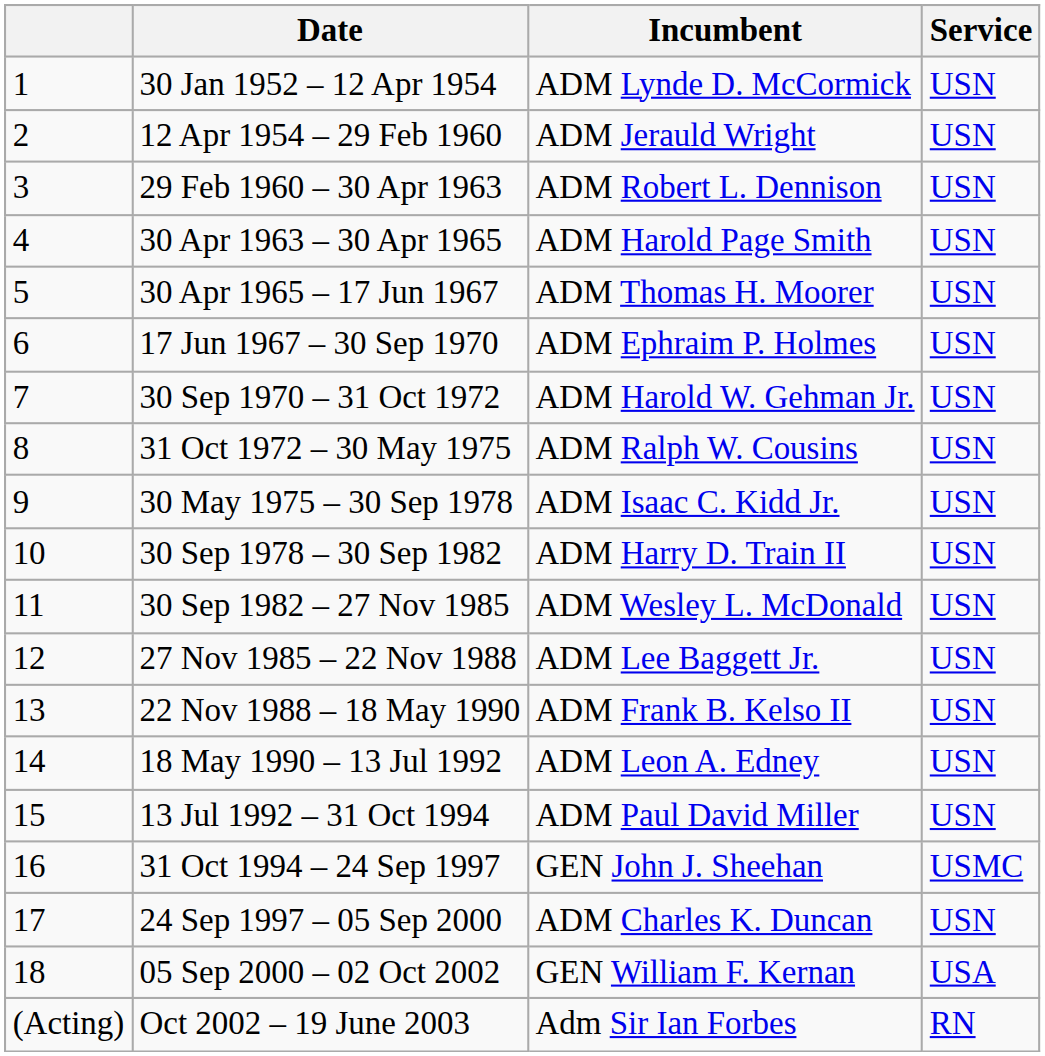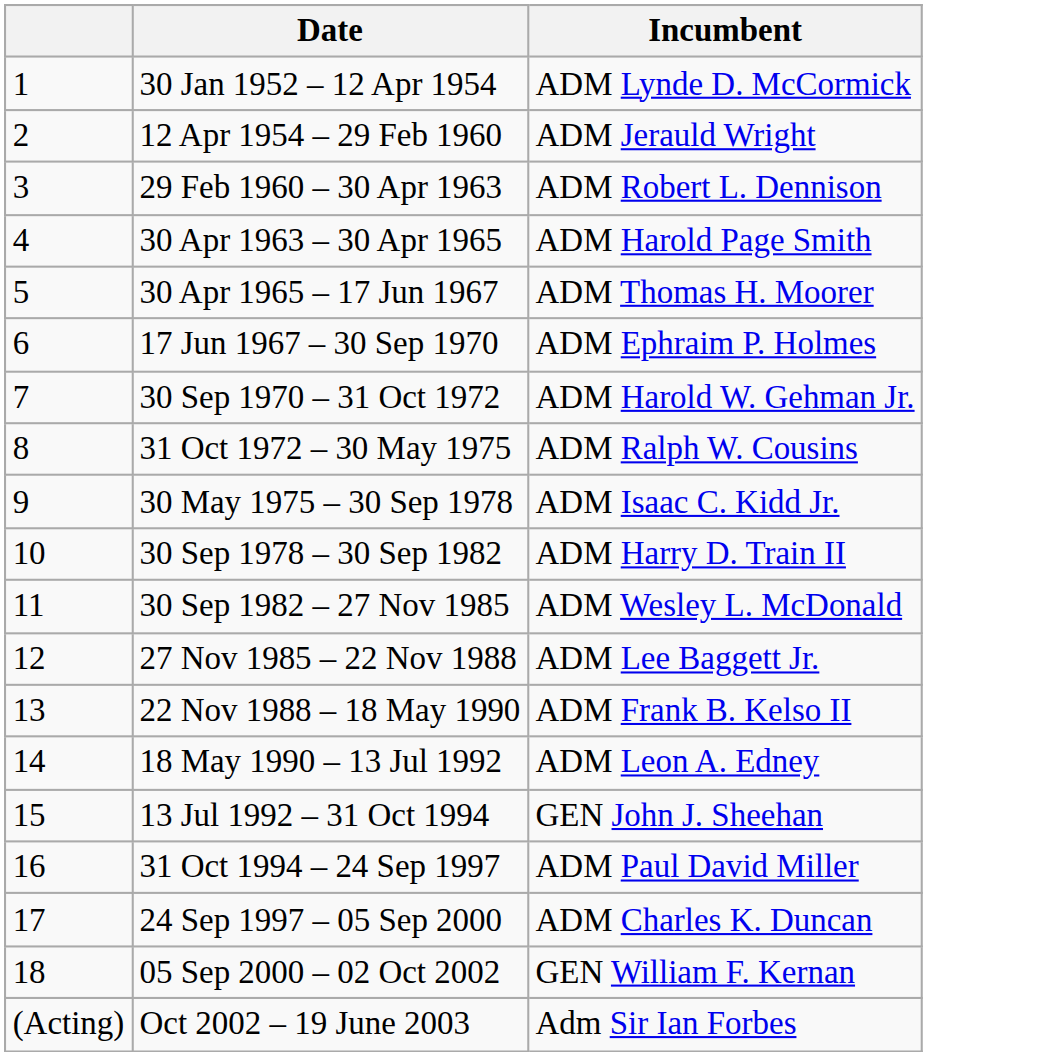 <table class=wikitable>
 <tr>
 <th></th>
 <th>Date</th>
 <th>Incumbent</th>
-<th>Service</th>
 </tr>
 <tr>
 <td>1</td>
 <td>30 Jan 1952 – 12 Apr 1954</td>
 <td>ADM <a href='#'>Lynde D. McCormick</a></td>
-<td><a href='#'>USN</a></td>
 </tr>
 <tr>
 <td>2</td>
 <td>12 Apr 1954 – 29 Feb 1960</td>
 <td>ADM <a href='#'>Jerauld Wright</a></td>
-<td><a href='#'>USN</a></td>
 </tr>
 <tr>
 <td>3</td>
 <td>29 Feb 1960 – 30 Apr 1963</td>
 <td>ADM <a href='#'>Robert L. Dennison</a></td>
-<td><a href='#'>USN</a></td>
 </tr>
 <tr>
 <td>4</td>
 <td>30 Apr 1963 – 30 Apr 1965</td>
 <td>ADM <a href='#'>Harold Page Smith</a></td>
-<td><a href='#'>USN</a></td>
 </tr>
 <tr>
 <td>5</td>
 <td>30 Apr 1965 – 17 Jun 1967</td>
 <td>ADM <a href='#'>Thomas H. Moorer</a></td>
-<td><a href='#'>USN</a></td>
 </tr>
 <tr>
 <td>6</td>
 <td>17 Jun 1967 – 30 Sep 1970</td>
 <td>ADM <a href='#'>Ephraim P. Holmes</a></td>
-<td><a href='#'>USN</a></td>
 </tr>
 <tr>
 <td>7</td>
 <td>30 Sep 1970 – 31 Oct 1972</td>
 <td>ADM <a href='#'>Harold W. Gehman Jr.</a></td>
-<td><a href='#'>USN</a></td>
 </tr>
 <tr>
 <td>8</td>
 <td>31 Oct 1972 – 30 May 1975</td>
 <td>ADM <a href='#'>Ralph W. Cousins</a></td>
-<td><a href='#'>USN</a></td>
 </tr>
 <tr>
 <td>9</td>
 <td>30 May 1975 – 30 Sep 1978</td>
 <td>ADM <a href='#'>Isaac C. Kidd Jr.</a></td>
-<td><a href='#'>USN</a></td>
 </tr>
 <tr>
 <td>10</td>
 <td>30 Sep 1978 – 30 Sep 1982</td>
 <td>ADM <a href='#'>Harry D. Train II</a></td>
-<td><a href='#'>USN</a></td>
 </tr>
 <tr>
 <td>11</td>
 <td>30 Sep 1982 – 27 Nov 1985</td>
 <td>ADM <a href='#'>Wesley L. McDonald</a></td>
-<td><a href='#'>USN</a></td>
 </tr>
 <tr>
 <td>12</td>
 <td>27 Nov 1985 – 22 Nov 1988</td>
 <td>ADM <a href='#'>Lee Baggett Jr.</a></td>
-<td><a href='#'>USN</a></td>
 </tr>
 <tr>
 <td>13</td>
 <td>22 Nov 1988 – 18 May 1990</td>
 <td>ADM <a href='#'>Frank B. Kelso II</a></td>
-<td><a href='#'>USN</a></td>
 </tr>
 <tr>
 <td>14</td>
 <td>18 May 1990 – 13 Jul 1992</td>
 <td>ADM <a href='#'>Leon A. Edney</a></td>
-<td><a href='#'>USN</a></td>
 </tr>
 <tr>
 <td>15</td>
 <td>13 Jul 1992 – 31 Oct 1994</td>
-<td>ADM <a href='#'>Paul David Miller</a></td>
-<td><a href='#'>USN</a></td>
+<td>GEN <a href='#'>John J. Sheehan</a></td>
 </tr>
 <tr>
 <td>16</td>
 <td>31 Oct 1994 – 24 Sep 1997</td>
-<td>GEN <a href='#'>John J. Sheehan</a></td>
-<td><a href='#'>USMC</a></td>
+<td>ADM <a href='#'>Paul David Miller</a></td>
 </tr>
 <tr>
 <td>17</td>
 <td>24 Sep 1997 – 05 Sep 2000</td>
 <td>ADM <a href='#'>Charles K. Duncan</a></td>
-<td><a href='#'>USN</a></td>
 </tr>
 <tr>
 <td>18</td>
 <td>05 Sep 2000 – 02 Oct 2002</td>
 <td>GEN <a href='#'>William F. Kernan</a></td>
-<td><a href='#'>USA</a></td>
 </tr>
 <tr>
 <td>(Acting)</td>
 <td>Oct 2002 – 19 June 2003</td>
 <td>Adm <a href='#'>Sir Ian Forbes</a></td>
-<td><a href='#'>RN</a></td>
 </tr>
 </table>
